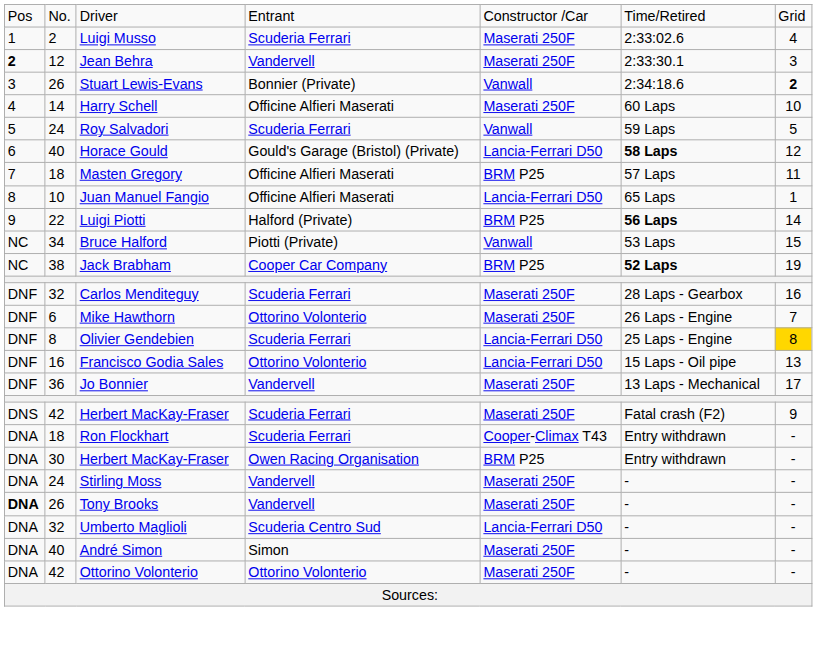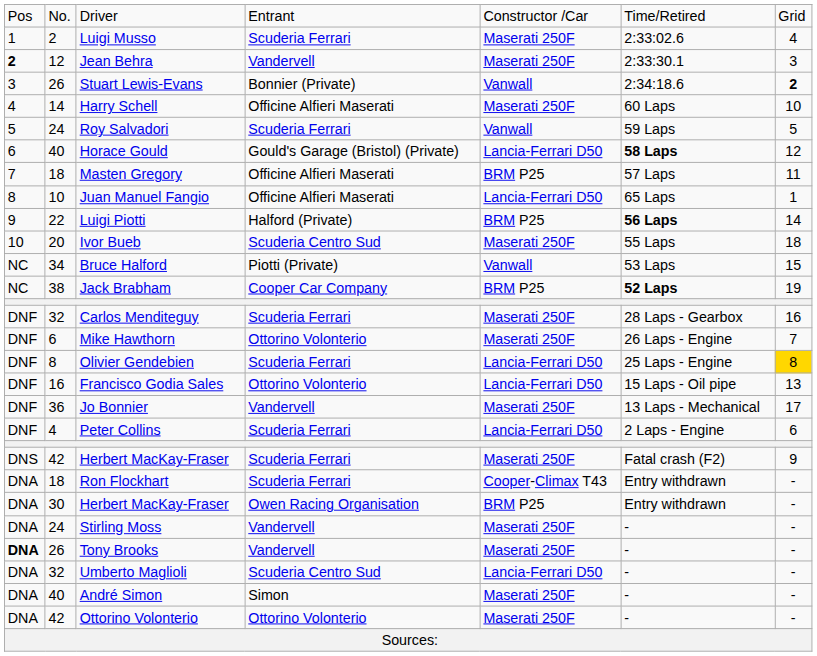 <table class="wikitable" style="width: 68%;font-size: 95%;">
 <tr>
 <td>Pos</td>
 <td>No.</td>
 <td>Driver</td>
 <td>Entrant</td>
 <td>Constructor /Car</td>
 <td>Time/Retired</td>
 <td>Grid</td>
 </tr>
 <tr>
 <td>1</td>
 <td>2</td>
 <td> <a href='#'>Luigi Musso</a></td>
 <td><a href='#'>Scuderia Ferrari</a></td>
 <td><a href='#'>Maserati 250F</a></td>
 <td>2:33:02.6</td>
 <td style="text-align:center">4</td>
 </tr>
 <tr>
 <td><strong>2</strong></td>
 <td>12</td>
 <td> <a href='#'>Jean Behra</a></td>
 <td><a href='#'>Vandervell</a></td>
 <td><a href='#'>Maserati 250F</a></td>
 <td>2:33:30.1</td>
 <td style="text-align:center">3</td>
 </tr>
 <tr>
 <td>3</td>
 <td>26</td>
 <td> <a href='#'>Stuart Lewis-Evans</a></td>
 <td>Bonnier (Private)</td>
 <td><a href='#'>Vanwall</a></td>
 <td>2:34:18.6</td>
 <td style="text-align:center"><strong>2</strong></td>
 </tr>
 <tr>
 <td>4</td>
 <td>14</td>
 <td> <a href='#'>Harry Schell</a></td>
 <td>Officine Alfieri Maserati</td>
 <td><a href='#'>Maserati 250F</a></td>
 <td>60 Laps</td>
 <td style="text-align:center">10</td>
 </tr>
 <tr>
 <td>5</td>
 <td>24</td>
 <td> <a href='#'>Roy Salvadori</a></td>
 <td><a href='#'>Scuderia Ferrari</a></td>
 <td><a href='#'>Vanwall</a></td>
 <td>59 Laps</td>
 <td style="text-align:center">5</td>
 </tr>
 <tr>
 <td>6</td>
 <td>40</td>
 <td> <a href='#'>Horace Gould</a></td>
 <td>Gould's Garage (Bristol) (Private)</td>
 <td><a href='#'>Lancia-Ferrari D50</a></td>
 <td><strong>58 Laps</strong></td>
 <td style="text-align:center">12</td>
 </tr>
 <tr>
 <td>7</td>
 <td>18</td>
 <td> <a href='#'>Masten Gregory</a></td>
 <td>Officine Alfieri Maserati</td>
 <td><a href='#'>BRM</a> P25</td>
 <td>57 Laps</td>
 <td style="text-align:center">11</td>
 </tr>
 <tr>
 <td>8</td>
 <td>10</td>
 <td> <a href='#'>Juan Manuel Fangio</a></td>
 <td>Officine Alfieri Maserati</td>
 <td><a href='#'>Lancia-Ferrari D50</a></td>
 <td>65 Laps</td>
 <td style="text-align:center">1</td>
 </tr>
 <tr>
 <td>9</td>
 <td>22</td>
 <td> <a href='#'>Luigi Piotti</a></td>
 <td>Halford (Private)</td>
 <td><a href='#'>BRM</a> P25</td>
 <td><strong>56 Laps</strong></td>
 <td style="text-align:center">14</td>
 </tr>
 <tr>
+<td>10</td>
+<td>20</td>
+<td> <a href='#'>Ivor Bueb</a></td>
+<td><a href='#'>Scuderia Centro Sud</a></td>
+<td><a href='#'>Maserati 250F</a></td>
+<td>55 Laps</td>
+<td style="text-align:center">18</td>
+</tr>
+<tr>
 <td>NC</td>
 <td>34</td>
 <td> <a href='#'>Bruce Halford</a></td>
 <td>Piotti (Private)</td>
 <td><a href='#'>Vanwall</a></td>
 <td>53 Laps</td>
 <td style="text-align:center">15</td>
 </tr>
 <tr>
 <td>NC</td>
 <td>38</td>
 <td> <a href='#'>Jack Brabham</a></td>
 <td><a href='#'>Cooper Car Company</a></td>
 <td><a href='#'>BRM</a> P25</td>
 <td><strong>52 Laps</strong></td>
 <td style="text-align:center">19</td>
 </tr>
 <tr>
 <td style="background:#F2F2F2;padding-left: 7px" colspan=7></td>
 </tr>
 <tr>
 <td>DNF</td>
 <td>32</td>
 <td> <a href='#'>Carlos Menditeguy</a></td>
 <td><a href='#'>Scuderia Ferrari</a></td>
 <td><a href='#'>Maserati 250F</a></td>
 <td>28 Laps - Gearbox</td>
 <td style="text-align:center">16</td>
 </tr>
 <tr>
 <td>DNF</td>
 <td>6</td>
 <td> <a href='#'>Mike Hawthorn</a></td>
 <td><a href='#'>Ottorino Volonterio</a></td>
 <td><a href='#'>Maserati 250F</a></td>
 <td>26 Laps - Engine</td>
 <td style="text-align:center">7</td>
 </tr>
 <tr>
 <td>DNF</td>
 <td>8</td>
 <td> <a href='#'>Olivier Gendebien</a></td>
 <td><a href='#'>Scuderia Ferrari</a></td>
 <td><a href='#'>Lancia-Ferrari D50</a></td>
 <td>25 Laps - Engine</td>
 <td style="background: gold; text-align:center">8</td>
 </tr>
 <tr>
 <td>DNF</td>
 <td>16</td>
 <td> <a href='#'>Francisco Godia Sales</a></td>
 <td><a href='#'>Ottorino Volonterio</a></td>
 <td><a href='#'>Lancia-Ferrari D50</a></td>
 <td>15 Laps - Oil pipe</td>
 <td style="text-align:center">13</td>
 </tr>
 <tr>
 <td>DNF</td>
 <td>36</td>
 <td> <a href='#'>Jo Bonnier</a></td>
 <td><a href='#'>Vandervell</a></td>
 <td><a href='#'>Maserati 250F</a></td>
 <td>13 Laps - Mechanical</td>
 <td style="text-align:center">17</td>
+</tr>
+<tr>
+<td>DNF</td>
+<td>4</td>
+<td> <a href='#'>Peter Collins</a></td>
+<td><a href='#'>Scuderia Ferrari</a></td>
+<td><a href='#'>Lancia-Ferrari D50</a></td>
+<td>2 Laps - Engine</td>
+<td style="text-align:center">6</td>
 </tr>
 <tr>
 <td style="background:#F2F2F2;padding-left: 7px" colspan=7></td>
 </tr>
 <tr>
 <td>DNS</td>
 <td>42</td>
 <td> <a href='#'>Herbert MacKay-Fraser</a></td>
 <td><a href='#'>Scuderia Ferrari</a></td>
 <td><a href='#'>Maserati 250F</a></td>
 <td>Fatal crash (F2)</td>
 <td style="text-align:center">9</td>
 </tr>
 <tr>
 <td>DNA</td>
 <td>18</td>
 <td> <a href='#'>Ron Flockhart</a></td>
 <td><a href='#'>Scuderia Ferrari</a></td>
 <td><a href='#'>Cooper</a>-<a href='#'>Climax</a> T43</td>
 <td>Entry withdrawn</td>
 <td style="text-align:center">-</td>
 </tr>
 <tr>
 <td>DNA</td>
 <td>30</td>
 <td> <a href='#'>Herbert MacKay-Fraser</a></td>
 <td><a href='#'>Owen Racing Organisation</a></td>
 <td><a href='#'>BRM</a> P25</td>
 <td>Entry withdrawn</td>
 <td style="text-align:center">-</td>
 </tr>
 <tr>
 <td>DNA</td>
 <td>24</td>
 <td> <a href='#'>Stirling Moss</a></td>
 <td><a href='#'>Vandervell</a></td>
 <td><a href='#'>Maserati 250F</a></td>
 <td>-</td>
 <td style="text-align:center">-</td>
 </tr>
 <tr>
 <td><strong>DNA</strong></td>
 <td>26</td>
 <td> <a href='#'>Tony Brooks</a></td>
 <td><a href='#'>Vandervell</a></td>
 <td><a href='#'>Maserati 250F</a></td>
 <td>-</td>
 <td style="text-align:center">-</td>
 </tr>
 <tr>
 <td>DNA</td>
 <td>32</td>
 <td> <a href='#'>Umberto Maglioli</a></td>
 <td><a href='#'>Scuderia Centro Sud</a></td>
 <td><a href='#'>Lancia-Ferrari D50</a></td>
 <td>-</td>
 <td style="text-align:center">-</td>
 </tr>
 <tr>
 <td>DNA</td>
 <td>40</td>
 <td> <a href='#'>André Simon</a></td>
 <td>Simon</td>
 <td><a href='#'>Maserati 250F</a></td>
 <td>-</td>
 <td style="text-align:center">-</td>
 </tr>
 <tr>
 <td>DNA</td>
 <td>42</td>
 <td> <a href='#'>Ottorino Volonterio</a></td>
 <td><a href='#'>Ottorino Volonterio</a></td>
 <td><a href='#'>Maserati 250F</a></td>
 <td>-</td>
 <td style="text-align:center">-</td>
 </tr>
 <tr>
 <td style="background:#F2F2F2;padding-left: 7px" colspan=7 align="center">Sources:</td>
 </tr>
 </table>
